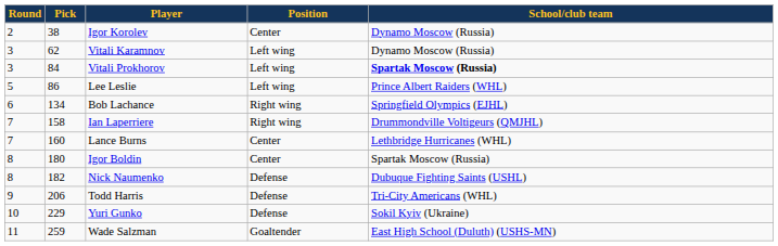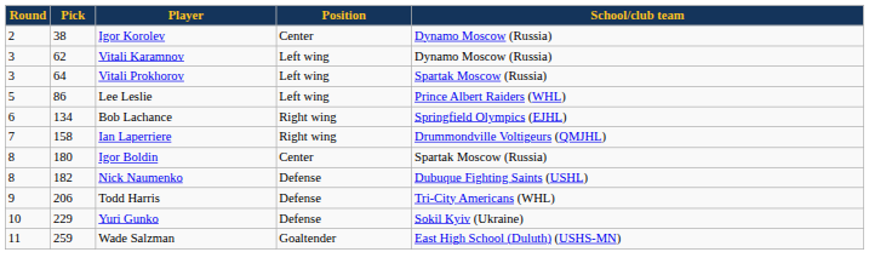 <table class="wikitable">
 <tr>
 <th style="background:#14345B;color:#ffc322;" width="5%">Round</th>
 <th style="background:#14345B;color:#ffc322;" width="5%">Pick</th>
 <th style="background:#14345B;color:#ffc322;" width="20%">Player</th>
 <th style="background:#14345B;color:#ffc322;" width="15%">Position</th>
 <th style="background:#14345B;color:#ffc322;" width="50%">School/club team</th>
 </tr>
 <tr>
 <td>2</td>
 <td>38</td>
 <td><a href='#'>Igor Korolev</a></td>
 <td>Center</td>
 <td><a href='#'>Dynamo Moscow</a> (Russia)</td>
 </tr>
 <tr>
 <td>3</td>
 <td>62</td>
 <td><a href='#'>Vitali Karamnov</a></td>
 <td>Left wing</td>
 <td>Dynamo Moscow (Russia)</td>
 </tr>
 <tr>
 <td>3</td>
-<td>84</td>
+<td>64</td>
 <td><a href='#'>Vitali Prokhorov</a></td>
 <td>Left wing</td>
-<td><strong><a href='#'>Spartak Moscow</a> (Russia)</strong></td>
+<td><a href='#'>Spartak Moscow</a> (Russia)</td>
 </tr>
 <tr>
 <td>5</td>
 <td>86</td>
 <td>Lee Leslie</td>
 <td>Left wing</td>
 <td><a href='#'>Prince Albert Raiders</a> (<a href='#'>WHL</a>)</td>
 </tr>
 <tr>
 <td>6</td>
 <td>134</td>
 <td>Bob Lachance</td>
 <td>Right wing</td>
 <td><a href='#'>Springfield Olympics</a> (<a href='#'>EJHL</a>)</td>
 </tr>
 <tr>
 <td>7</td>
 <td>158</td>
 <td><a href='#'>Ian Laperriere</a></td>
 <td>Right wing</td>
 <td><a href='#'>Drummondville Voltigeurs</a> (<a href='#'>QMJHL</a>)</td>
-</tr>
-<tr>
-<td>7</td>
-<td>160</td>
-<td>Lance Burns</td>
-<td>Center</td>
-<td><a href='#'>Lethbridge Hurricanes</a> (WHL)</td>
 </tr>
 <tr>
 <td>8</td>
 <td>180</td>
 <td><a href='#'>Igor Boldin</a></td>
 <td>Center</td>
 <td>Spartak Moscow (Russia)</td>
 </tr>
 <tr>
 <td>8</td>
 <td>182</td>
 <td><a href='#'>Nick Naumenko</a></td>
 <td>Defense</td>
 <td><a href='#'>Dubuque Fighting Saints</a> (<a href='#'>USHL</a>)</td>
 </tr>
 <tr>
 <td>9</td>
 <td>206</td>
 <td>Todd Harris</td>
 <td>Defense</td>
 <td><a href='#'>Tri-City Americans</a> (WHL)</td>
 </tr>
 <tr>
 <td>10</td>
 <td>229</td>
 <td><a href='#'>Yuri Gunko</a></td>
 <td>Defense</td>
 <td><a href='#'>Sokil Kyiv</a> (Ukraine)</td>
 </tr>
 <tr>
 <td>11</td>
 <td>259</td>
 <td>Wade Salzman</td>
 <td>Goaltender</td>
 <td><a href='#'>East High School (Duluth)</a> (<a href='#'>USHS-MN</a>)</td>
 </tr>
 </table>
